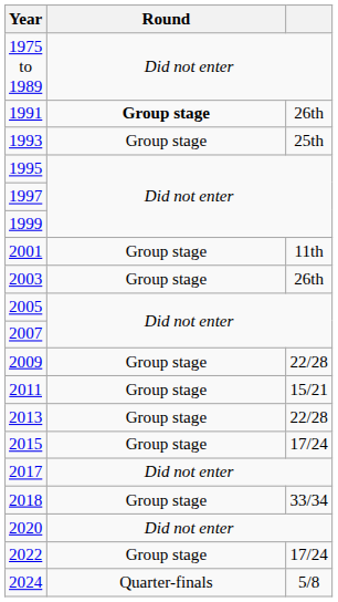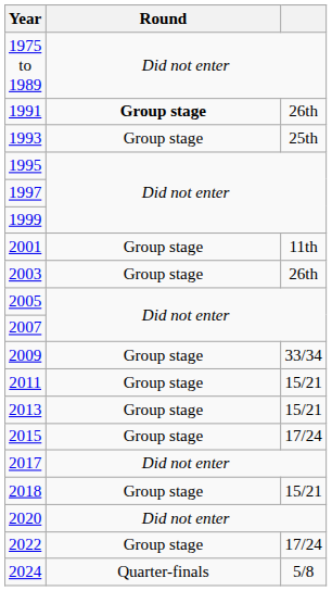 <table class="wikitable" style="text-align: center; font-size:90%">
 <tr>
 <th>Year</th>
 <th style="width:200px">Round</th>
 <th></th>
 </tr>
 <tr>
 <td><a href='#'>1975</a><br>to<br><a href='#'>1989</a></td>
 <td colspan="2"><em>Did not enter</em></td>
 </tr>
 <tr>
 <td><a href='#'>1991</a></td>
 <td><strong>Group stage</strong></td>
 <td>26th</td>
 </tr>
 <tr>
 <td><a href='#'>1993</a></td>
 <td>Group stage</td>
 <td>25th</td>
 </tr>
 <tr>
 <td><a href='#'>1995</a></td>
 <td colspan="2" rowspan="3"><em>Did not enter</em></td>
 </tr>
 <tr>
 <td><a href='#'>1997</a></td>
 </tr>
 <tr>
 <td><a href='#'>1999</a></td>
 </tr>
 <tr>
 <td><a href='#'>2001</a></td>
 <td>Group stage</td>
 <td>11th</td>
 </tr>
 <tr>
 <td><a href='#'>2003</a></td>
 <td>Group stage</td>
 <td>26th</td>
 </tr>
 <tr>
 <td><a href='#'>2005</a></td>
 <td colspan="2" rowspan="2"><em>Did not enter</em></td>
 </tr>
 <tr>
 <td><a href='#'>2007</a></td>
 </tr>
 <tr>
 <td><a href='#'>2009</a></td>
 <td>Group stage</td>
-<td>22/28</td>
+<td>33/34</td>
 </tr>
 <tr>
 <td><a href='#'>2011</a></td>
 <td>Group stage</td>
 <td>15/21</td>
 </tr>
 <tr>
 <td><a href='#'>2013</a></td>
 <td>Group stage</td>
-<td>22/28</td>
+<td>15/21</td>
 </tr>
 <tr>
 <td><a href='#'>2015</a></td>
 <td>Group stage</td>
 <td>17/24</td>
 </tr>
 <tr>
 <td><a href='#'>2017</a></td>
 <td colspan="2"><em>Did not enter</em></td>
 </tr>
 <tr>
 <td><a href='#'>2018</a></td>
 <td>Group stage</td>
-<td>33/34</td>
+<td>15/21</td>
 </tr>
 <tr>
 <td><a href='#'>2020</a></td>
 <td colspan="2"><em>Did not enter</em></td>
 </tr>
 <tr>
 <td><a href='#'>2022</a></td>
 <td>Group stage</td>
 <td>17/24</td>
 </tr>
 <tr>
 <td><a href='#'>2024</a></td>
 <td>Quarter-finals</td>
 <td>5/8</td>
 </tr>
 </table>
